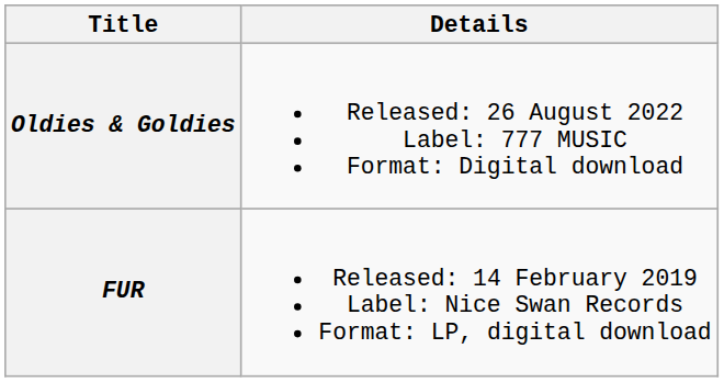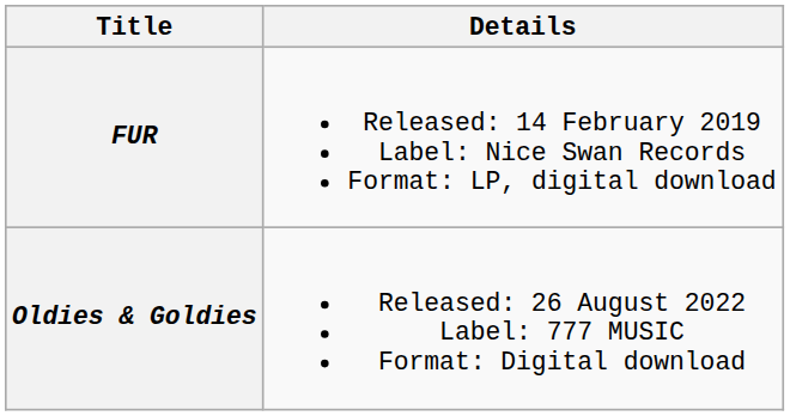 <table class="wikitable plainrowheaders" style="text-align:center;">
 <tr>
 <th>Title</th>
 <th>Details</th>
 </tr>
 <tr>
+<th scope="row"><em>FUR</em></th>
+<td><br><ul><li>Released: 14 February 2019</li><li>Label: Nice Swan Records</li><li>Format: LP, digital download</li></ul></td>
+</tr>
+<tr>
 <th scope="row"><em>Oldies & Goldies</em></th>
 <td><br><ul><li>Released: 26 August 2022</li><li>Label: 777 MUSIC</li><li>Format: Digital download</li></ul></td>
 </tr>
-<tr>
-<th scope="row"><em>FUR</em></th>
-<td><br><ul><li>Released: 14 February 2019</li><li>Label: Nice Swan Records</li><li>Format: LP, digital download</li></ul></td>
-</tr>
 </table>
